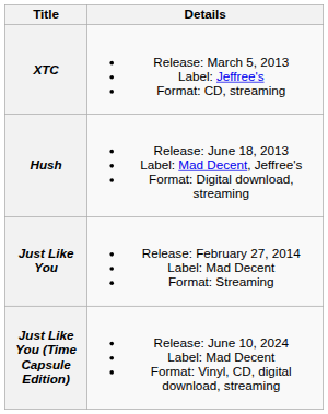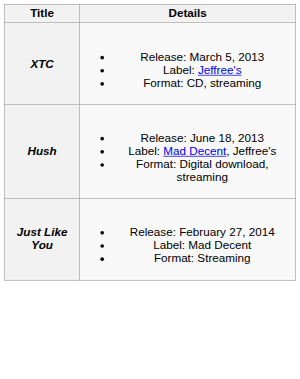 <table class="wikitable plainrowheaders" style="text-align:center;">
 <tr>
 <th scope="col" style="width:6em;">Title</th>
 <th scope="col" style="width:18em;">Details</th>
 </tr>
 <tr>
 <th scope="row"><em>XTC</em></th>
 <td><br><ul><li>Release: March 5, 2013</li><li>Label: <a href='#'>Jeffree's</a></li><li>Format: CD, streaming</li></ul></td>
 </tr>
 <tr>
 <th scope="row"><em>Hush</em></th>
 <td><br><ul><li>Release: June 18, 2013</li><li>Label: <a href='#'>Mad Decent</a>, Jeffree's</li><li>Format: Digital download, streaming</li></ul></td>
 </tr>
 <tr>
 <th scope="row"><em>Just Like You</em></th>
 <td><br><ul><li>Release: February 27, 2014</li><li>Label: Mad Decent</li><li>Format: Streaming</li></ul></td>
 </tr>
-<tr>
-<th scope="row"><em>Just Like You (Time Capsule Edition)</em></th>
-<td><br><ul><li>Release: June 10, 2024</li><li>Label: Mad Decent</li><li>Format: Vinyl, CD, digital download, streaming</li></ul></td>
-</tr>
 </table>
